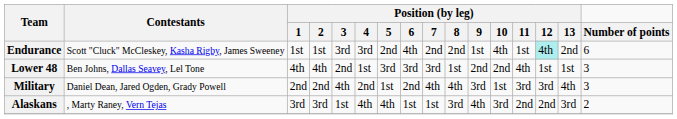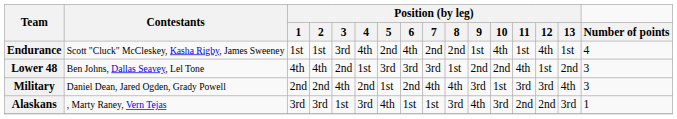 <table class=wikitable style="white-space:nowrap;">
 <tr>
 <th rowspan=2>Team</th>
 <th rowspan=2>Contestants</th>
 <th colspan=13>Position (by leg)</th>
 </tr>
 <tr>
 <th>1</th>
 <th>2</th>
 <th>3</th>
 <th>4</th>
 <th>5</th>
 <th>6</th>
 <th>7</th>
 <th>8</th>
 <th>9</th>
 <th>10</th>
 <th>11</th>
 <th>12</th>
 <th>13</th>
 <th>Number of points</th>
 </tr>
 <tr>
 <th>Endurance</th>
 <td><small>Scott "Cluck" McCleskey, <a href='#'>Kasha Rigby</a>, James Sweeney</small></td>
 <td>1st</td>
 <td>1st</td>
 <td>3rd</td>
-<td>3rd</td>
+<td>4th</td>
 <td>2nd</td>
 <td>4th</td>
 <td>2nd</td>
 <td>2nd</td>
 <td>1st</td>
 <td>4th</td>
 <td>1st</td>
-<td style="background: paleturquoise;">4th</td>
-<td>2nd</td>
-<td>6</td>
+<td>4th</td>
+<td>1st</td>
+<td>4</td>
 </tr>
 <tr>
 <th>Lower 48</th>
 <td><small>Ben Johns, <a href='#'>Dallas Seavey</a>, Lel Tone</small></td>
 <td>4th</td>
 <td>4th</td>
 <td>2nd</td>
 <td>1st</td>
 <td>3rd</td>
 <td>3rd</td>
 <td>3rd</td>
 <td>1st</td>
 <td>2nd</td>
 <td>2nd</td>
 <td>4th</td>
 <td>1st</td>
-<td>1st</td>
+<td>2nd</td>
 <td>3</td>
 </tr>
 <tr>
 <th>Military</th>
 <td><small>Daniel Dean, Jared Ogden, Grady Powell</small></td>
 <td>2nd</td>
 <td>2nd</td>
 <td>4th</td>
 <td>2nd</td>
 <td>1st</td>
 <td>2nd</td>
 <td>4th</td>
 <td>4th</td>
 <td>3rd</td>
 <td>1st</td>
 <td>3rd</td>
 <td>3rd</td>
 <td>4th</td>
 <td>3</td>
 </tr>
 <tr>
 <th>Alaskans</th>
 <td><small>, Marty Raney, <a href='#'>Vern Tejas</a></small></td>
 <td>3rd</td>
 <td>3rd</td>
 <td>1st</td>
-<td>4th</td>
+<td>3rd</td>
 <td>4th</td>
 <td>1st</td>
 <td>1st</td>
 <td>3rd</td>
 <td>4th</td>
 <td>3rd</td>
 <td>2nd</td>
 <td>2nd</td>
 <td>3rd</td>
-<td>2</td>
+<td>1</td>
 </tr>
 <tr>
 </tr>
 </table>
